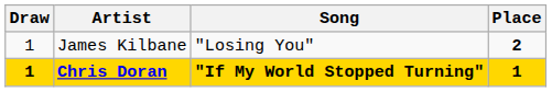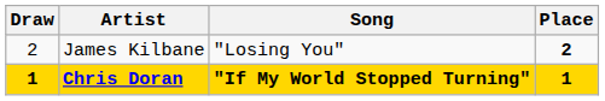 <table class="sortable wikitable" style="margin: 1em auto 1em auto; text-align:center;">
 <tr>
 <th>Draw</th>
 <th>Artist</th>
 <th>Song</th>
 <th>Place</th>
 </tr>
 <tr>
-<td>1</td>
+<td>2</td>
 <td style="text-align:left;">James Kilbane</td>
 <td style="text-align:left;">"Losing You"</td>
 <td><strong>2</strong></td>
 </tr>
 <tr style="font-weight:bold; background:gold;">
 <td>1</td>
 <td style="text-align:left;"><a href='#'>Chris Doran</a></td>
 <td style="text-align:left;">"If My World Stopped Turning"</td>
 <td>1</td>
 </tr>
 </table>
